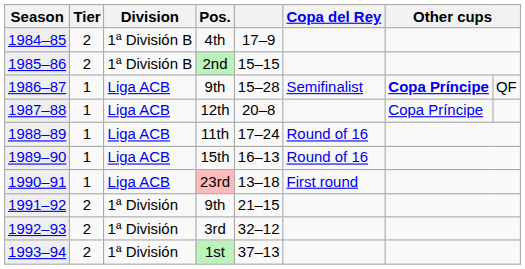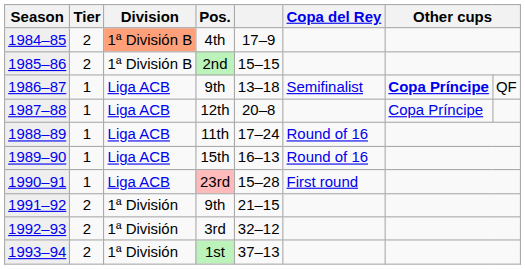 <table class="wikitable" style="font-size:85%; text-align:center">
 <tr>
 <th>Season</th>
 <th>Tier</th>
 <th>Division</th>
 <th>Pos.</th>
 <th></th>
 <th><a href='#'>Copa del Rey</a></th>
 <th colspan=2>Other cups</th>
 </tr>
 <tr>
 <td bgcolor=#efefef><a href='#'>1984–85</a></td>
 <td>2</td>
-<td align=left>1ª División B</td>
+<td align=left style="background: lightsalmon;">1ª División B</td>
 <td>4th</td>
 <td>17–9</td>
 <td></td>
 <td colspan=2></td>
 </tr>
 <tr>
 <td bgcolor=#efefef><a href='#'>1985–86</a></td>
 <td>2</td>
 <td align=left>1ª División B</td>
 <td bgcolor=#BBF3BB>2nd</td>
 <td>15–15</td>
 <td></td>
 <td colspan=2></td>
 </tr>
 <tr>
 <td bgcolor=#efefef><a href='#'>1986–87</a></td>
 <td>1</td>
 <td align=left><a href='#'>Liga ACB</a></td>
 <td>9th</td>
-<td>15–28</td>
+<td>13–18</td>
 <td align=left><a href='#'>Semifinalist</a></td>
 <td align=left><strong><a href='#'>Copa Príncipe</a></strong></td>
 <td>QF</td>
 </tr>
 <tr>
 <td bgcolor=#efefef><a href='#'>1987–88</a></td>
 <td>1</td>
 <td align=left><a href='#'>Liga ACB</a></td>
 <td>12th</td>
 <td>20–8</td>
 <td></td>
 <td align=left><a href='#'>Copa Príncipe</a></td>
 <td></td>
 </tr>
 <tr>
 <td bgcolor=#efefef><a href='#'>1988–89</a></td>
 <td>1</td>
 <td align=left><a href='#'>Liga ACB</a></td>
 <td>11th</td>
 <td>17–24</td>
 <td align=left><a href='#'>Round of 16</a></td>
 <td colspan=2></td>
 </tr>
 <tr>
 <td bgcolor=#efefef><a href='#'>1989–90</a></td>
 <td>1</td>
 <td align=left><a href='#'>Liga ACB</a></td>
 <td>15th</td>
 <td>16–13</td>
 <td align=left><a href='#'>Round of 16</a></td>
 <td colspan=2></td>
 </tr>
 <tr>
 <td bgcolor=#efefef><a href='#'>1990–91</a></td>
 <td>1</td>
 <td align=left><a href='#'>Liga ACB</a></td>
 <td bgcolor=#FFBBBB>23rd</td>
-<td>13–18</td>
+<td>15–28</td>
 <td align=left><a href='#'>First round</a></td>
 <td colspan=2></td>
 </tr>
 <tr>
 <td bgcolor=#efefef><a href='#'>1991–92</a></td>
 <td>2</td>
 <td align=left>1ª División</td>
 <td>9th</td>
 <td>21–15</td>
 <td></td>
 <td colspan=2></td>
 </tr>
 <tr>
 <td bgcolor=#efefef><a href='#'>1992–93</a></td>
 <td>2</td>
 <td align=left>1ª División</td>
 <td>3rd</td>
 <td>32–12</td>
 <td></td>
 <td colspan=2></td>
 </tr>
 <tr>
 <td bgcolor=#efefef><a href='#'>1993–94</a></td>
 <td>2</td>
 <td align=left>1ª División</td>
 <td bgcolor=#BBF3BB>1st</td>
 <td>37–13</td>
 <td></td>
 <td colspan=2></td>
 </tr>
 </table>
